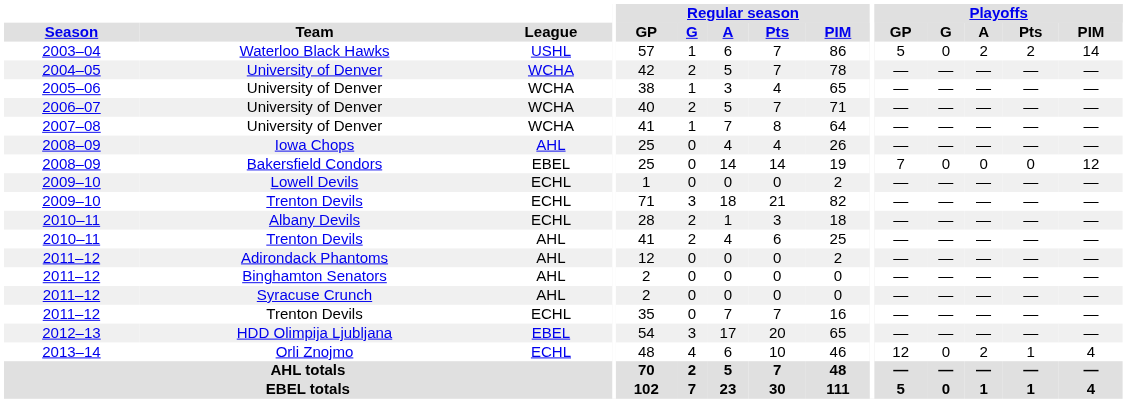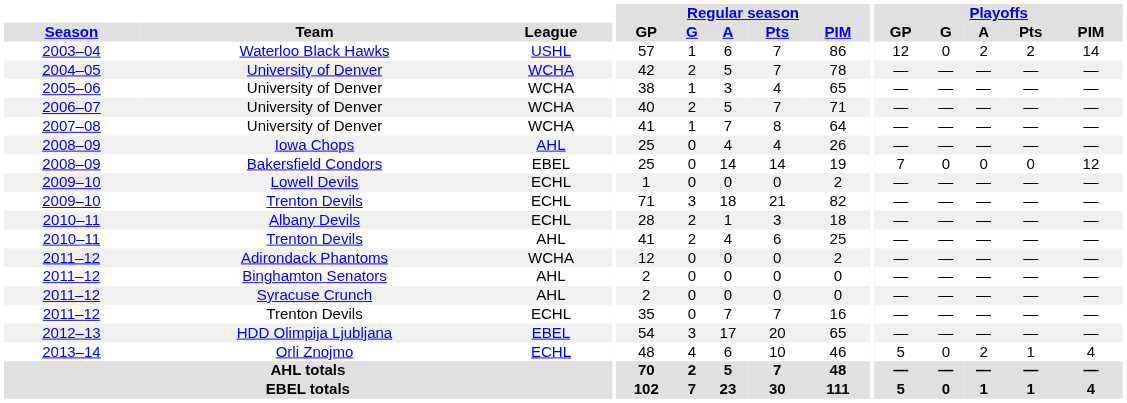 <table border="0" cellpadding="1" cellspacing="0" style="width:60%; text-align:center;">
 <tr bgcolor="#e0e0e0">
 <th colspan="3" bgcolor="#ffffff"></th>
 <th rowspan="99" bgcolor="#ffffff"></th>
 <th colspan="5" bgcolor="#e0e0e0"><a href='#'>Regular season</a></th>
 <th rowspan="99" bgcolor="#ffffff"></th>
 <th colspan="5" bgcolor="#e0e0e0"><a href='#'>Playoffs</a></th>
 </tr>
 <tr bgcolor="#e0e0e0">
 <th><a href='#'>Season</a></th>
 <th>Team</th>
 <th>League</th>
 <th>GP</th>
 <th><a href='#'>G</a></th>
 <th><a href='#'>A</a></th>
 <th><a href='#'>Pts</a></th>
 <th><a href='#'>PIM</a></th>
 <th>GP</th>
 <th>G</th>
 <th>A</th>
 <th>Pts</th>
 <th>PIM</th>
 </tr>
 <tr>
 <td><a href='#'>2003–04</a></td>
 <td><a href='#'>Waterloo Black Hawks</a></td>
 <td><a href='#'>USHL</a></td>
 <td>57</td>
 <td>1</td>
 <td>6</td>
 <td>7</td>
 <td>86</td>
-<td>5</td>
+<td>12</td>
 <td>0</td>
 <td>2</td>
 <td>2</td>
 <td>14</td>
 </tr>
 <tr bgcolor="#f0f0f0">
 <td><a href='#'>2004–05</a></td>
 <td><a href='#'>University of Denver</a></td>
 <td><a href='#'>WCHA</a></td>
 <td>42</td>
 <td>2</td>
 <td>5</td>
 <td>7</td>
 <td>78</td>
 <td>—</td>
 <td>—</td>
 <td>—</td>
 <td>—</td>
 <td>—</td>
 </tr>
 <tr>
 <td><a href='#'>2005–06</a></td>
 <td>University of Denver</td>
 <td>WCHA</td>
 <td>38</td>
 <td>1</td>
 <td>3</td>
 <td>4</td>
 <td>65</td>
 <td>—</td>
 <td>—</td>
 <td>—</td>
 <td>—</td>
 <td>—</td>
 </tr>
 <tr bgcolor="#f0f0f0">
 <td><a href='#'>2006–07</a></td>
 <td>University of Denver</td>
 <td>WCHA</td>
 <td>40</td>
 <td>2</td>
 <td>5</td>
 <td>7</td>
 <td>71</td>
 <td>—</td>
 <td>—</td>
 <td>—</td>
 <td>—</td>
 <td>—</td>
 </tr>
 <tr>
 <td><a href='#'>2007–08</a></td>
 <td>University of Denver</td>
 <td>WCHA</td>
 <td>41</td>
 <td>1</td>
 <td>7</td>
 <td>8</td>
 <td>64</td>
 <td>—</td>
 <td>—</td>
 <td>—</td>
 <td>—</td>
 <td>—</td>
 </tr>
 <tr bgcolor="#f0f0f0">
 <td><a href='#'>2008–09</a></td>
 <td><a href='#'>Iowa Chops</a></td>
 <td><a href='#'>AHL</a></td>
 <td>25</td>
 <td>0</td>
 <td>4</td>
 <td>4</td>
 <td>26</td>
 <td>—</td>
 <td>—</td>
 <td>—</td>
 <td>—</td>
 <td>—</td>
 </tr>
 <tr>
 <td><a href='#'>2008–09</a></td>
 <td><a href='#'>Bakersfield Condors</a></td>
 <td>EBEL</td>
 <td>25</td>
 <td>0</td>
 <td>14</td>
 <td>14</td>
 <td>19</td>
 <td>7</td>
 <td>0</td>
 <td>0</td>
 <td>0</td>
 <td>12</td>
 </tr>
 <tr bgcolor="#f0f0f0">
 <td><a href='#'>2009–10</a></td>
 <td><a href='#'>Lowell Devils</a></td>
 <td>ECHL</td>
 <td>1</td>
 <td>0</td>
 <td>0</td>
 <td>0</td>
 <td>2</td>
 <td>—</td>
 <td>—</td>
 <td>—</td>
 <td>—</td>
 <td>—</td>
 </tr>
 <tr>
 <td><a href='#'>2009–10</a></td>
 <td><a href='#'>Trenton Devils</a></td>
 <td>ECHL</td>
 <td>71</td>
 <td>3</td>
 <td>18</td>
 <td>21</td>
 <td>82</td>
 <td>—</td>
 <td>—</td>
 <td>—</td>
 <td>—</td>
 <td>—</td>
 </tr>
 <tr bgcolor="#f0f0f0">
 <td><a href='#'>2010–11</a></td>
 <td><a href='#'>Albany Devils</a></td>
 <td>ECHL</td>
 <td>28</td>
 <td>2</td>
 <td>1</td>
 <td>3</td>
 <td>18</td>
 <td>—</td>
 <td>—</td>
 <td>—</td>
 <td>—</td>
 <td>—</td>
 </tr>
 <tr>
 <td><a href='#'>2010–11</a></td>
 <td><a href='#'>Trenton Devils</a></td>
 <td>AHL</td>
 <td>41</td>
 <td>2</td>
 <td>4</td>
 <td>6</td>
 <td>25</td>
 <td>—</td>
 <td>—</td>
 <td>—</td>
 <td>—</td>
 <td>—</td>
 </tr>
 <tr bgcolor="#f0f0f0">
 <td><a href='#'>2011–12</a></td>
 <td><a href='#'>Adirondack Phantoms</a></td>
-<td>AHL</td>
+<td>WCHA</td>
 <td>12</td>
 <td>0</td>
 <td>0</td>
 <td>0</td>
 <td>2</td>
 <td>—</td>
 <td>—</td>
 <td>—</td>
 <td>—</td>
 <td>—</td>
 </tr>
 <tr>
 <td><a href='#'>2011–12</a></td>
 <td><a href='#'>Binghamton Senators</a></td>
 <td>AHL</td>
 <td>2</td>
 <td>0</td>
 <td>0</td>
 <td>0</td>
 <td>0</td>
 <td>—</td>
 <td>—</td>
 <td>—</td>
 <td>—</td>
 <td>—</td>
 </tr>
 <tr bgcolor="#f0f0f0">
 <td><a href='#'>2011–12</a></td>
 <td><a href='#'>Syracuse Crunch</a></td>
 <td>AHL</td>
 <td>2</td>
 <td>0</td>
 <td>0</td>
 <td>0</td>
 <td>0</td>
 <td>—</td>
 <td>—</td>
 <td>—</td>
 <td>—</td>
 <td>—</td>
 </tr>
 <tr>
 <td><a href='#'>2011–12</a></td>
 <td>Trenton Devils</td>
 <td>ECHL</td>
 <td>35</td>
 <td>0</td>
 <td>7</td>
 <td>7</td>
 <td>16</td>
 <td>—</td>
 <td>—</td>
 <td>—</td>
 <td>—</td>
 <td>—</td>
 </tr>
 <tr bgcolor="#f0f0f0">
 <td><a href='#'>2012–13</a></td>
 <td><a href='#'>HDD Olimpija Ljubljana</a></td>
 <td><a href='#'>EBEL</a></td>
 <td>54</td>
 <td>3</td>
 <td>17</td>
 <td>20</td>
 <td>65</td>
 <td>—</td>
 <td>—</td>
 <td>—</td>
 <td>—</td>
 <td>—</td>
 </tr>
 <tr>
 <td><a href='#'>2013–14</a></td>
 <td><a href='#'>Orli Znojmo</a></td>
 <td><a href='#'>ECHL</a></td>
 <td>48</td>
 <td>4</td>
 <td>6</td>
 <td>10</td>
 <td>46</td>
-<td>12</td>
+<td>5</td>
 <td>0</td>
 <td>2</td>
 <td>1</td>
 <td>4</td>
 </tr>
 <tr bgcolor="#e0e0e0">
 <th colspan="3">AHL totals</th>
 <th>70</th>
 <th>2</th>
 <th>5</th>
 <th>7</th>
 <th>48</th>
 <th>—</th>
 <th>—</th>
 <th>—</th>
 <th>—</th>
 <th>—</th>
 </tr>
 <tr bgcolor="#e0e0e0">
 <th colspan="3">EBEL totals</th>
 <th>102</th>
 <th>7</th>
 <th>23</th>
 <th>30</th>
 <th>111</th>
 <th>5</th>
 <th>0</th>
 <th>1</th>
 <th>1</th>
 <th>4</th>
 </tr>
 </table>
